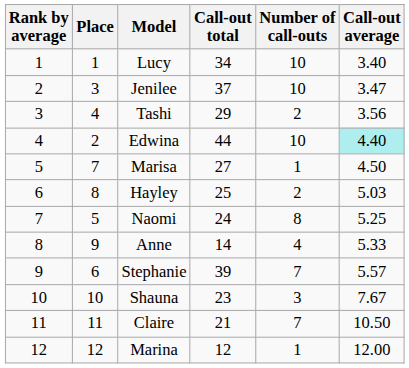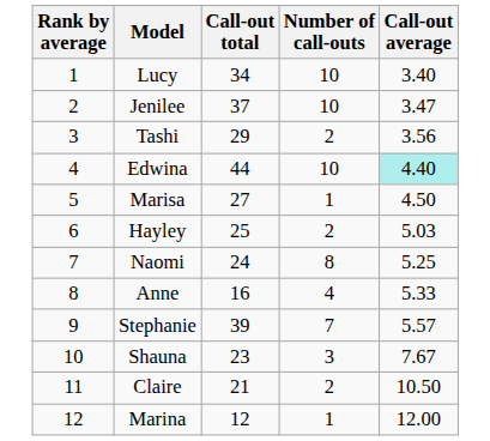 <table class="wikitable sortable" style="margin:auto; text-align:center; white-space:nowrap">
 <tr>
 <th>Rank by<br>average</th>
-<th>Place</th>
 <th>Model</th>
 <th>Call-out<br>total</th>
 <th>Number of<br>call-outs</th>
 <th>Call-out<br>average</th>
 </tr>
 <tr>
-<td>1</td>
 <td>1</td>
 <td>Lucy</td>
 <td>34</td>
 <td>10</td>
 <td>3.40</td>
 </tr>
 <tr>
 <td>2</td>
-<td>3</td>
 <td>Jenilee</td>
 <td>37</td>
 <td>10</td>
 <td>3.47</td>
 </tr>
 <tr>
 <td>3</td>
-<td>4</td>
 <td>Tashi</td>
 <td>29</td>
 <td>2</td>
 <td>3.56</td>
 </tr>
 <tr>
 <td>4</td>
-<td>2</td>
 <td>Edwina</td>
 <td>44</td>
 <td>10</td>
 <td style="background: paleturquoise;">4.40</td>
 </tr>
 <tr>
 <td>5</td>
-<td>7</td>
 <td>Marisa</td>
 <td>27</td>
 <td>1</td>
 <td>4.50</td>
 </tr>
 <tr>
 <td>6</td>
-<td>8</td>
 <td>Hayley</td>
 <td>25</td>
 <td>2</td>
 <td>5.03</td>
 </tr>
 <tr>
 <td>7</td>
-<td>5</td>
 <td>Naomi</td>
 <td>24</td>
 <td>8</td>
 <td>5.25</td>
 </tr>
 <tr>
 <td>8</td>
-<td>9</td>
 <td>Anne</td>
-<td>14</td>
+<td>16</td>
 <td>4</td>
 <td>5.33</td>
 </tr>
 <tr>
 <td>9</td>
-<td>6</td>
 <td>Stephanie</td>
 <td>39</td>
 <td>7</td>
 <td>5.57</td>
 </tr>
 <tr>
-<td>10</td>
 <td>10</td>
 <td>Shauna</td>
 <td>23</td>
 <td>3</td>
 <td>7.67</td>
 </tr>
 <tr>
 <td>11</td>
-<td>11</td>
 <td>Claire</td>
 <td>21</td>
-<td>7</td>
+<td>2</td>
 <td>10.50</td>
 </tr>
 <tr>
-<td>12</td>
 <td>12</td>
 <td>Marina</td>
 <td>12</td>
 <td>1</td>
 <td>12.00</td>
 </tr>
 </table>
